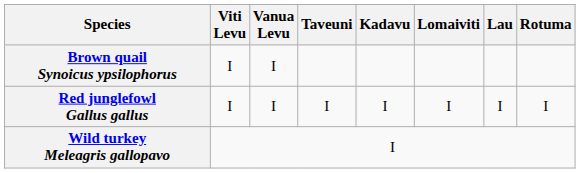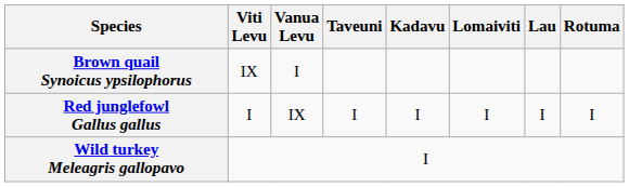 <table class="wikitable" style="text-align:center">
 <tr>
 <th width="225">Species</th>
 <th>Viti Levu</th>
 <th>Vanua Levu</th>
 <th>Taveuni</th>
 <th>Kadavu</th>
 <th>Lomaiviti</th>
 <th>Lau</th>
 <th>Rotuma</th>
 </tr>
 <tr>
 <th><a href='#'>Brown quail</a><br><em>Synoicus ypsilophorus</em></th>
-<td>I</td>
+<td>IX</td>
 <td>I</td>
 <td></td>
 <td></td>
 <td></td>
 <td></td>
 <td></td>
 </tr>
 <tr>
 <th><a href='#'>Red junglefowl</a><br><em>Gallus gallus</em></th>
 <td>I</td>
-<td>I</td>
+<td>IX</td>
 <td>I</td>
 <td>I</td>
 <td>I</td>
 <td>I</td>
 <td>I</td>
 </tr>
 <tr>
 <th><a href='#'>Wild turkey</a><br><em>Meleagris gallopavo</em></th>
 <td colspan="8" align="center">I</td>
 </tr>
 </table>
